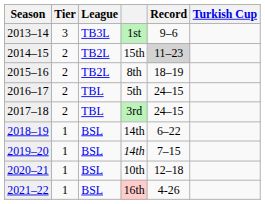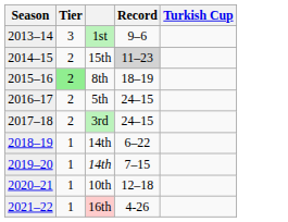 <table class="wikitable" style="font-size:85%">
 <tr>
 <th>Season</th>
 <th>Tier</th>
-<th>League</th>
 <th></th>
 <th>Record</th>
 <th><a href='#'>Turkish Cup</a></th>
 </tr>
 <tr>
 <td style="background:#efefef;">2013–14</td>
 <td align="center">3</td>
-<td><a href='#'>TB3L</a></td>
 <td align="center" style="background:#BBF3BB">1st</td>
 <td align="center">9–6</td>
 <td></td>
 </tr>
 <tr>
 <td style="background:#efefef;">2014–15</td>
 <td align="center">2</td>
-<td><a href='#'>TB2L</a></td>
 <td align="center">15th</td>
 <td align="center" style="background: lightgrey;">11–23</td>
 <td></td>
 </tr>
 <tr>
 <td style="background:#efefef;">2015–16</td>
-<td align="center">2</td>
-<td><a href='#'>TB2L</a></td>
+<td align="center" style="background: lightgreen;">2</td>
 <td align="center">8th</td>
 <td align="center">18–19</td>
 <td></td>
 </tr>
 <tr>
 <td style="background:#efefef;">2016–17</td>
 <td align="center">2</td>
-<td><a href='#'>TBL</a></td>
 <td align="center">5th</td>
 <td align="center">24–15</td>
 <td></td>
 </tr>
 <tr>
 <td style="background:#efefef;">2017–18</td>
 <td align="center">2</td>
-<td><a href='#'>TBL</a></td>
 <td align="center" bgcolor=#BBF3BB>3rd</td>
 <td align="center">24–15</td>
 <td></td>
 </tr>
 <tr>
 <td style="background:#efefef;"><a href='#'>2018–19</a></td>
 <td align="center">1</td>
-<td><a href='#'>BSL</a></td>
 <td align="center">14th</td>
 <td align="center">6–22</td>
 <td></td>
 </tr>
 <tr>
 <td style="background:#efefef;"><a href='#'>2019–20</a></td>
 <td align="center">1</td>
-<td><a href='#'>BSL</a></td>
 <td align="center"><em>14th</em></td>
 <td align="center">7–15</td>
 <td></td>
 </tr>
 <tr>
 <td style="background:#efefef;"><a href='#'>2020–21</a></td>
 <td align="center">1</td>
-<td align=left><a href='#'>BSL</a></td>
 <td align="center">10th</td>
 <td align="center">12–18</td>
 <td></td>
 </tr>
 <tr>
 <td style="background:#efefef;"><a href='#'>2021–22</a></td>
 <td align="center">1</td>
-<td align=left><a href='#'>BSL</a></td>
 <td style="background:#fcc; text-align:center;">16th</td>
 <td align="center">4-26</td>
 <td></td>
 </tr>
 </table>
